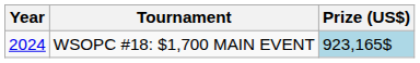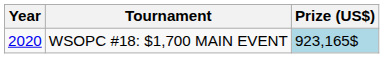 <table class="wikitable">
 <tr>
 <th>Year</th>
 <th>Tournament</th>
 <th>Prize (US$)</th>
 </tr>
 <tr>
-<td><a href='#'>2024</a></td>
+<td><a href='#'>2020</a></td>
 <td>WSOPC #18: $1,700 MAIN EVENT</td>
 <td style="background: lightblue;">923,165$</td>
 </tr>
 </table>
